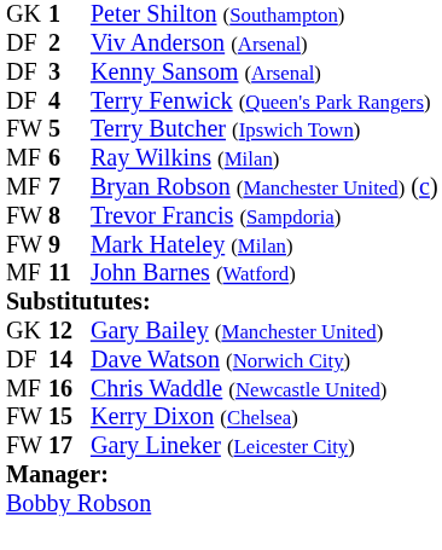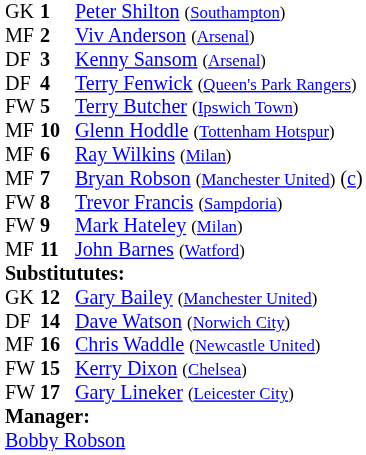 <table cellspacing="0" cellpadding="0" style="font-size:90%; margin:0.2em auto;">
 <tr>
 <th width="25"></th>
 <th width="25"></th>
 </tr>
 <tr>
 <td>GK</td>
 <td><strong>1</strong></td>
 <td><a href='#'>Peter Shilton</a> <small>(<a href='#'>Southampton</a>)</small></td>
 </tr>
 <tr>
-<td>DF</td>
+<td>MF</td>
 <td><strong>2</strong></td>
 <td><a href='#'>Viv Anderson</a> <small>(<a href='#'>Arsenal</a>)</small></td>
 </tr>
 <tr>
 <td>DF</td>
 <td><strong>3</strong></td>
 <td><a href='#'>Kenny Sansom</a> <small>(<a href='#'>Arsenal</a>)</small></td>
 </tr>
 <tr>
 <td>DF</td>
 <td><strong>4</strong></td>
 <td><a href='#'>Terry Fenwick</a> <small>(<a href='#'>Queen's Park Rangers</a>)</small></td>
 </tr>
 <tr>
 <td>FW</td>
 <td><strong>5</strong></td>
 <td><a href='#'>Terry Butcher</a> <small>(<a href='#'>Ipswich Town</a>)</small></td>
+</tr>
+<tr>
+<td>MF</td>
+<td><strong>10</strong></td>
+<td><a href='#'>Glenn Hoddle</a> <small>(<a href='#'>Tottenham Hotspur</a>)</small></td>
+<td></td>
+<td></td>
 </tr>
 <tr>
 <td>MF</td>
 <td><strong>6</strong></td>
 <td><a href='#'>Ray Wilkins</a> <small>(<a href='#'>Milan</a>)</small></td>
 <td></td>
 </tr>
 <tr>
 <td>MF</td>
 <td><strong>7</strong></td>
 <td><a href='#'>Bryan Robson</a> <small>(<a href='#'>Manchester United</a>)</small> (<a href='#'>c</a>)</td>
 </tr>
 <tr>
 <td>FW</td>
 <td><strong>8</strong></td>
 <td><a href='#'>Trevor Francis</a> <small>(<a href='#'>Sampdoria</a>)</small></td>
 </tr>
 <tr>
 <td>FW</td>
 <td><strong>9</strong></td>
 <td><a href='#'>Mark Hateley</a> <small>(<a href='#'>Milan</a>)</small></td>
 </tr>
 <tr>
 <td>MF</td>
 <td><strong>11</strong></td>
 <td><a href='#'>John Barnes</a> <small>(<a href='#'>Watford</a>)</small></td>
 <td></td>
 <td></td>
 </tr>
 <tr>
 <td colspan=3><strong>Substitututes:</strong></td>
 </tr>
 <tr>
 <td>GK</td>
 <td><strong>12</strong></td>
 <td><a href='#'>Gary Bailey</a> <small>(<a href='#'>Manchester United</a>)</small></td>
 </tr>
 <tr>
 <td>DF</td>
 <td><strong>14</strong></td>
 <td><a href='#'>Dave Watson</a> <small>(<a href='#'>Norwich City</a>)</small></td>
 </tr>
 <tr>
 <td>MF</td>
 <td><strong>16</strong></td>
 <td><a href='#'>Chris Waddle</a> <small>(<a href='#'>Newcastle United</a>)</small></td>
 <td></td>
 <td></td>
 </tr>
 <tr>
 <td>FW</td>
 <td><strong>15</strong></td>
 <td><a href='#'>Kerry Dixon</a> <small>(<a href='#'>Chelsea</a>)</small></td>
 </tr>
 <tr>
 <td>FW</td>
 <td><strong>17</strong></td>
 <td><a href='#'>Gary Lineker</a> <small>(<a href='#'>Leicester City</a>)</small></td>
 <td></td>
 <td></td>
 </tr>
 <tr>
 <td colspan=3><strong>Manager:</strong></td>
 </tr>
 <tr>
 <td colspan=4> <a href='#'>Bobby Robson</a></td>
 </tr>
 </table>
